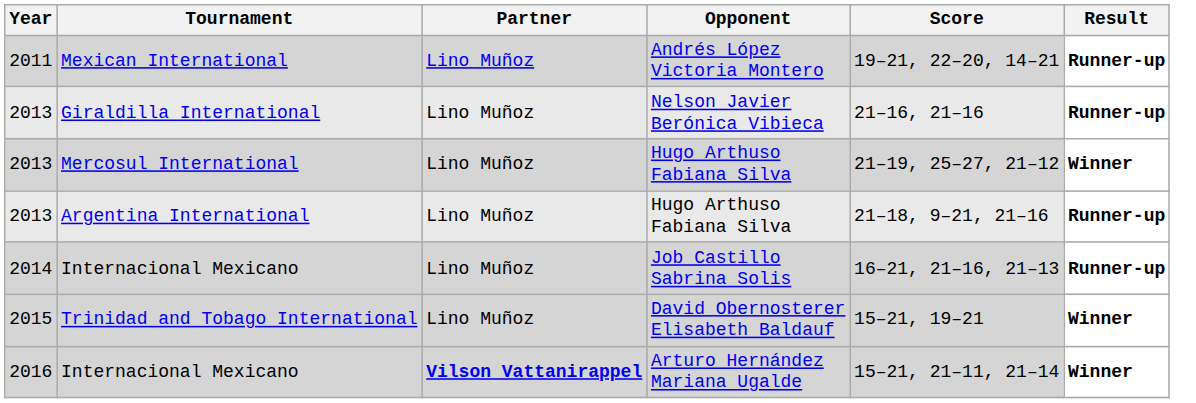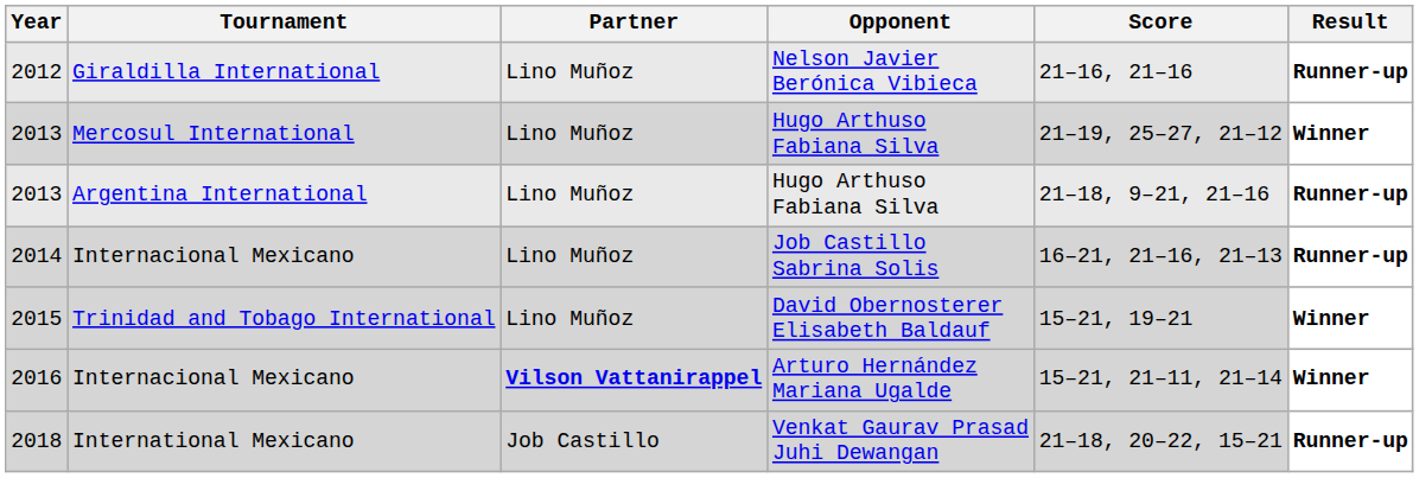 <table class="sortable wikitable" style="font-size: 90%;">
 <tr>
 <th>Year</th>
 <th>Tournament</th>
 <th>Partner</th>
 <th>Opponent</th>
 <th>Score</th>
 <th>Result</th>
 </tr>
-<tr style="background:#D5D5D5">
-<td align="center">2011</td>
-<td align="left"><a href='#'>Mexican International</a></td>
-<td align="left"> <a href='#'>Lino Muñoz</a></td>
-<td align="left"> <a href='#'>Andrés López</a> <br>  <a href='#'>Victoria Montero</a></td>
-<td align="left">19–21, 22–20, 14–21</td>
-<td style="text-align:left; background:white"> <strong>Runner-up</strong></td>
-</tr>
 <tr style="background:#E9E9E9">
-<td align="center">2013</td>
+<td align="center">2012</td>
 <td align="left"><a href='#'>Giraldilla International</a></td>
 <td align="left"> Lino Muñoz</td>
 <td align="left"> <a href='#'>Nelson Javier</a> <br>  <a href='#'>Berónica Vibieca</a></td>
 <td align="left">21–16, 21–16</td>
 <td style="text-align:left; background:white"> <strong>Runner-up</strong></td>
 </tr>
 <tr style="background:#D5D5D5">
 <td align="center">2013</td>
 <td align="left"><a href='#'>Mercosul International</a></td>
 <td align="left"> Lino Muñoz</td>
 <td align="left"> <a href='#'>Hugo Arthuso</a> <br>  <a href='#'>Fabiana Silva</a></td>
 <td align="left">21–19, 25–27, 21–12</td>
 <td style="text-align:left; background:white"> <strong>Winner</strong></td>
 </tr>
 <tr style="background:#E9E9E9">
 <td align="center">2013</td>
 <td align="left"><a href='#'>Argentina International</a></td>
 <td align="left"> Lino Muñoz</td>
 <td align="left"> Hugo Arthuso <br>  Fabiana Silva</td>
 <td align="left">21–18, 9–21, 21–16</td>
 <td style="text-align:left; background:white"> <strong>Runner-up</strong></td>
 </tr>
 <tr style="background:#D5D5D5">
 <td align="center">2014</td>
 <td align="left">Internacional Mexicano</td>
 <td align="left"> Lino Muñoz</td>
 <td align="left"> <a href='#'>Job Castillo</a> <br>  <a href='#'>Sabrina Solis</a></td>
 <td align="left">16–21, 21–16, 21–13</td>
 <td style="text-align:left; background:white"> <strong>Runner-up</strong></td>
 </tr>
 <tr style="background:#D5D5D5">
 <td align="center">2015</td>
 <td align="left"><a href='#'>Trinidad and Tobago International</a></td>
 <td align="left"> Lino Muñoz</td>
 <td align="left"> <a href='#'>David Obernosterer</a> <br>  <a href='#'>Elisabeth Baldauf</a></td>
 <td align="left">15–21, 19–21</td>
 <td style="text-align:left; background:white"> <strong>Winner</strong></td>
 </tr>
 <tr style="background:#D5D5D5">
 <td align="center">2016</td>
 <td align="left">Internacional Mexicano</td>
 <td align="left"><strong> <a href='#'>Vilson Vattanirappel</a></strong></td>
 <td align="left"> <a href='#'>Arturo Hernández</a> <br>  <a href='#'>Mariana Ugalde</a></td>
 <td align="left">15–21, 21–11, 21–14</td>
 <td style="text-align:left; background:white"> <strong>Winner</strong></td>
 </tr>
+<tr style="background:#D5D5D5">
+<td align="center">2018</td>
+<td align="left">International Mexicano</td>
+<td align="left"> Job Castillo</td>
+<td align="left"> <a href='#'>Venkat Gaurav Prasad</a> <br>  <a href='#'>Juhi Dewangan</a></td>
+<td align="left">21–18, 20–22, 15–21</td>
+<td style="text-align:left; background:white"> <strong>Runner-up</strong></td>
+</tr>
 </table>
